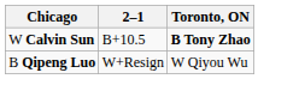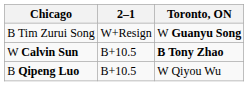 <table class="wikitable">
 <tr>
 <th>Chicago</th>
 <th>2–1</th>
 <th>Toronto, ON</th>
+</tr>
+<tr>
+<td>B Tim Zurui Song</td>
+<td>W+Resign</td>
+<td>W <strong>Guanyu Song</strong></td>
 </tr>
 <tr>
 <td>W <strong>Calvin Sun</strong></td>
 <td>B+10.5</td>
 <td><strong>B Tony Zhao</strong></td>
 </tr>
 <tr>
 <td>B <strong>Qipeng Luo</strong></td>
-<td>W+Resign</td>
+<td>B+10.5</td>
 <td>W Qiyou Wu</td>
 </tr>
 </table>
